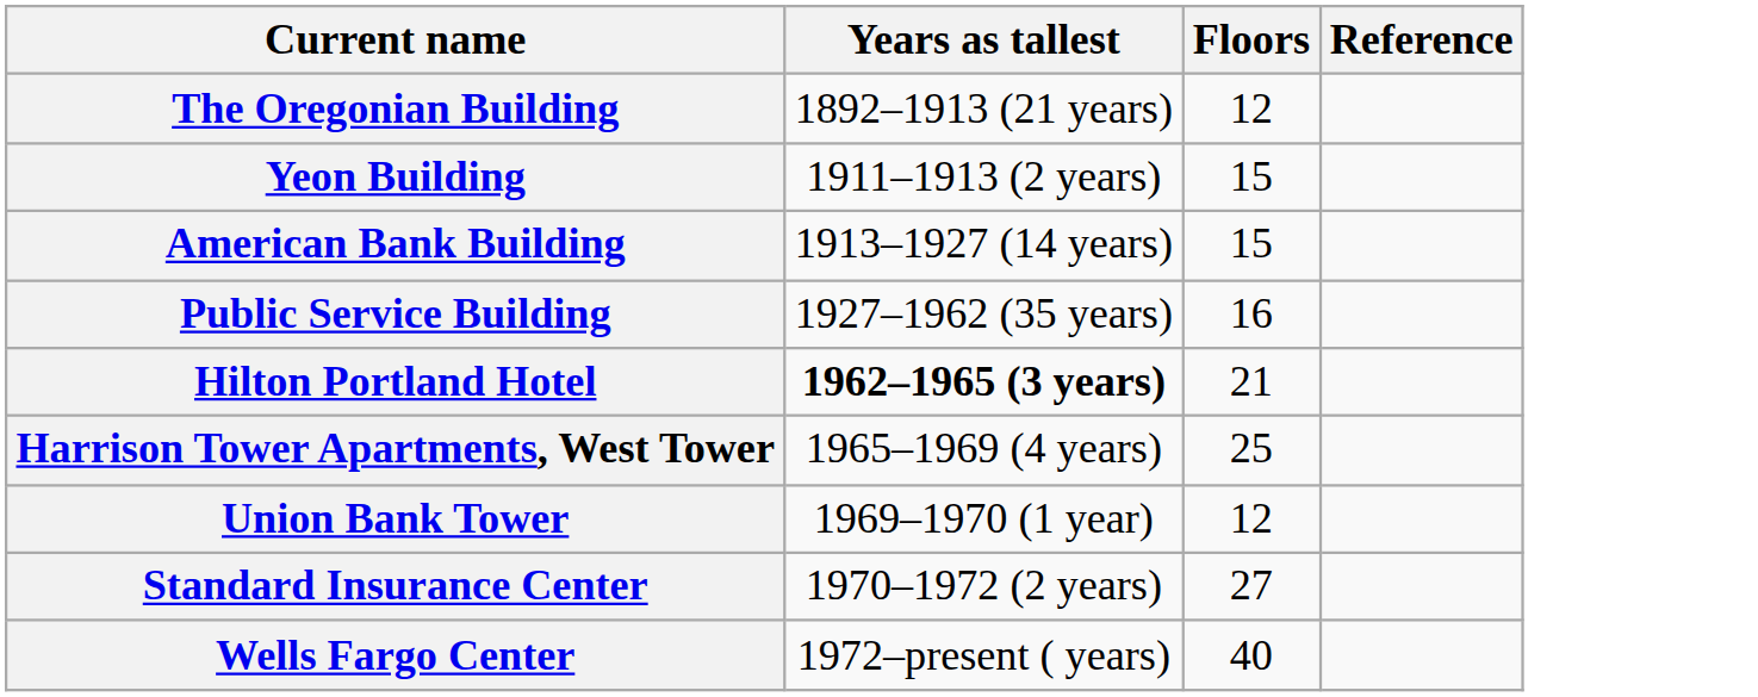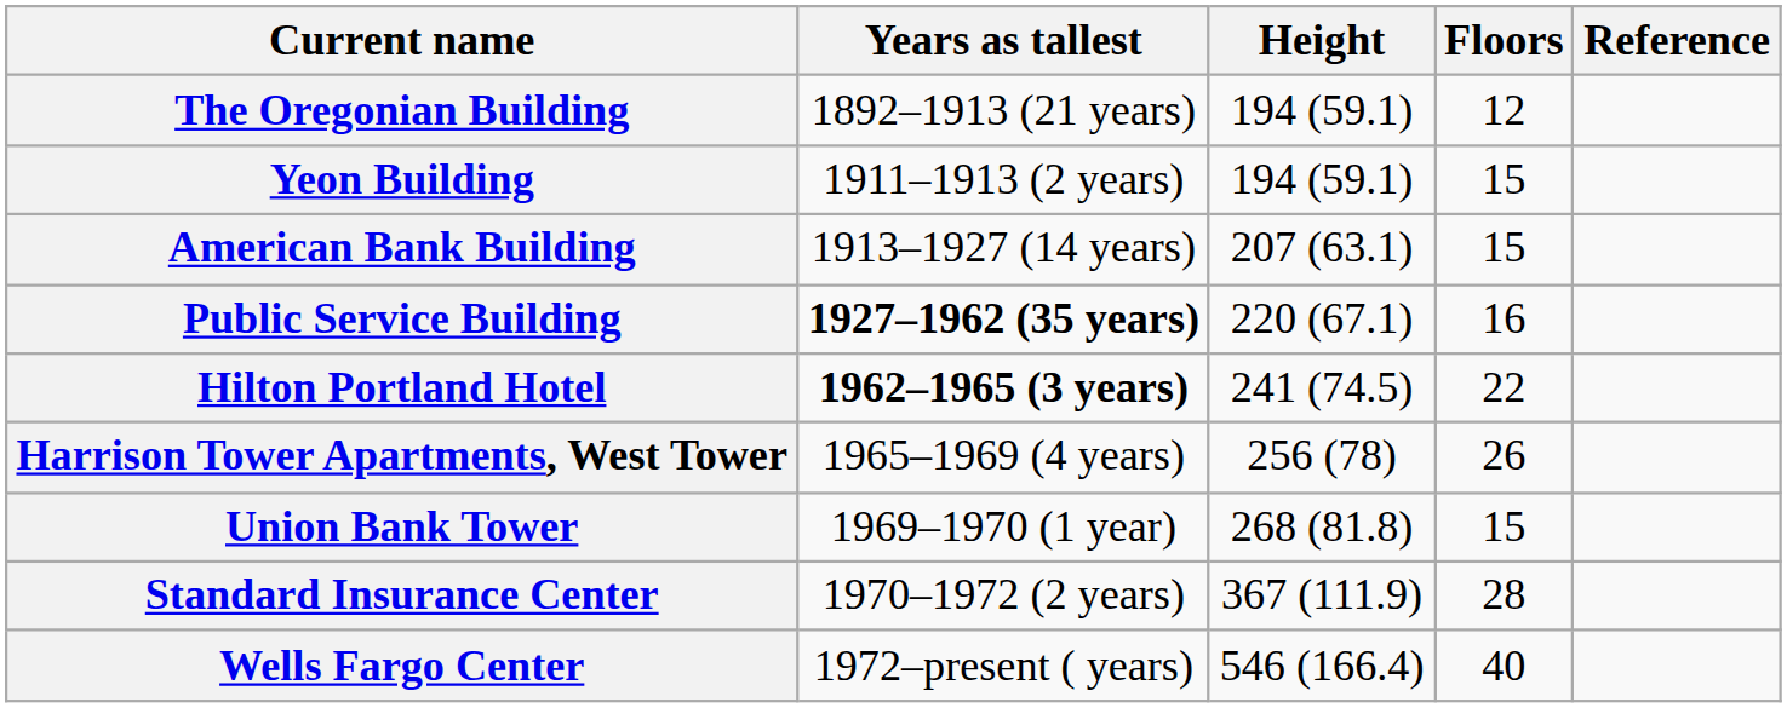 <table class="wikitable sortable plainrowheaders">
 <tr>
 <th scope="col">Current name</th>
 <th scope="col">Years as tallest</th>
+<th scope="col">Height<br></th>
 <th scope="col">Floors</th>
 <th scope="col" class="unsortable">Reference</th>
 </tr>
 <tr>
 <th scope="row"><a href='#'>The Oregonian Building</a></th>
 <td align="center">1892–1913 (21 years)</td>
+<td align="center">194 (59.1)</td>
 <td align="center">12</td>
 <td align="center"></td>
 </tr>
 <tr>
 <th scope="row"><a href='#'>Yeon Building</a></th>
 <td align="center">1911–1913 (2 years)</td>
+<td align="center">194 (59.1)</td>
 <td align="center">15</td>
 <td align="center"></td>
 </tr>
 <tr>
 <th scope="row"><a href='#'>American Bank Building</a></th>
 <td align="center">1913–1927 (14 years)</td>
+<td align="center">207 (63.1)</td>
 <td align="center">15</td>
 <td align="center"></td>
 </tr>
 <tr>
 <th scope="row"><a href='#'>Public Service Building</a></th>
-<td align="center">1927–1962 (35 years)</td>
+<td align="center"><strong>1927–1962 (35 years)</strong></td>
+<td align="center">220 (67.1)</td>
 <td align="center">16</td>
 <td align="center"></td>
 </tr>
 <tr>
 <th scope="row"><a href='#'>Hilton Portland Hotel</a></th>
 <td align="center"><strong>1962–1965 (3 years)</strong></td>
-<td align="center">21</td>
+<td align="center">241 (74.5)</td>
+<td align="center">22</td>
 <td align="center"></td>
 </tr>
 <tr>
 <th scope="row"><a href='#'>Harrison Tower Apartments</a>, West Tower</th>
 <td align="center">1965–1969 (4 years)</td>
-<td align="center">25</td>
+<td align="center">256 (78)</td>
+<td align="center">26</td>
 <td align="center"></td>
 </tr>
 <tr>
 <th scope="row"><a href='#'>Union Bank Tower</a></th>
 <td align="center">1969–1970 (1 year)</td>
-<td align="center">12</td>
+<td align="center">268 (81.8)</td>
+<td align="center">15</td>
 <td align="center"></td>
 </tr>
 <tr>
 <th scope="row"><a href='#'>Standard Insurance Center</a></th>
 <td align="center">1970–1972 (2 years)</td>
-<td align="center">27</td>
+<td align="center">367 (111.9)</td>
+<td align="center">28</td>
 <td align="center"></td>
 </tr>
 <tr>
 <th scope="row"><a href='#'>Wells Fargo Center</a></th>
 <td align="center">1972–present ( years)</td>
+<td align="center">546 (166.4)</td>
 <td align="center">40</td>
 <td align="center"></td>
 </tr>
 </table>
